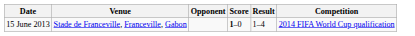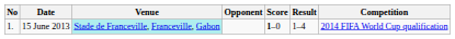 <table class="wikitable" style="font-size:85%;">
 <tr>
+<th>No</th>
 <th>Date</th>
 <th>Venue</th>
 <th>Opponent</th>
 <th>Score</th>
 <th>Result</th>
 <th>Competition</th>
 </tr>
 <tr>
+<td>1.</td>
 <td>15 June 2013</td>
-<td><a href='#'>Stade de Franceville</a>, <a href='#'>Franceville</a>, <a href='#'>Gabon</a></td>
+<td style="background: paleturquoise;"><a href='#'>Stade de Franceville</a>, <a href='#'>Franceville</a>, <a href='#'>Gabon</a></td>
 <td></td>
 <td><strong>1</strong>–0</td>
 <td>1–4</td>
 <td><a href='#'>2014 FIFA World Cup qualification</a></td>
 </tr>
 </table>
